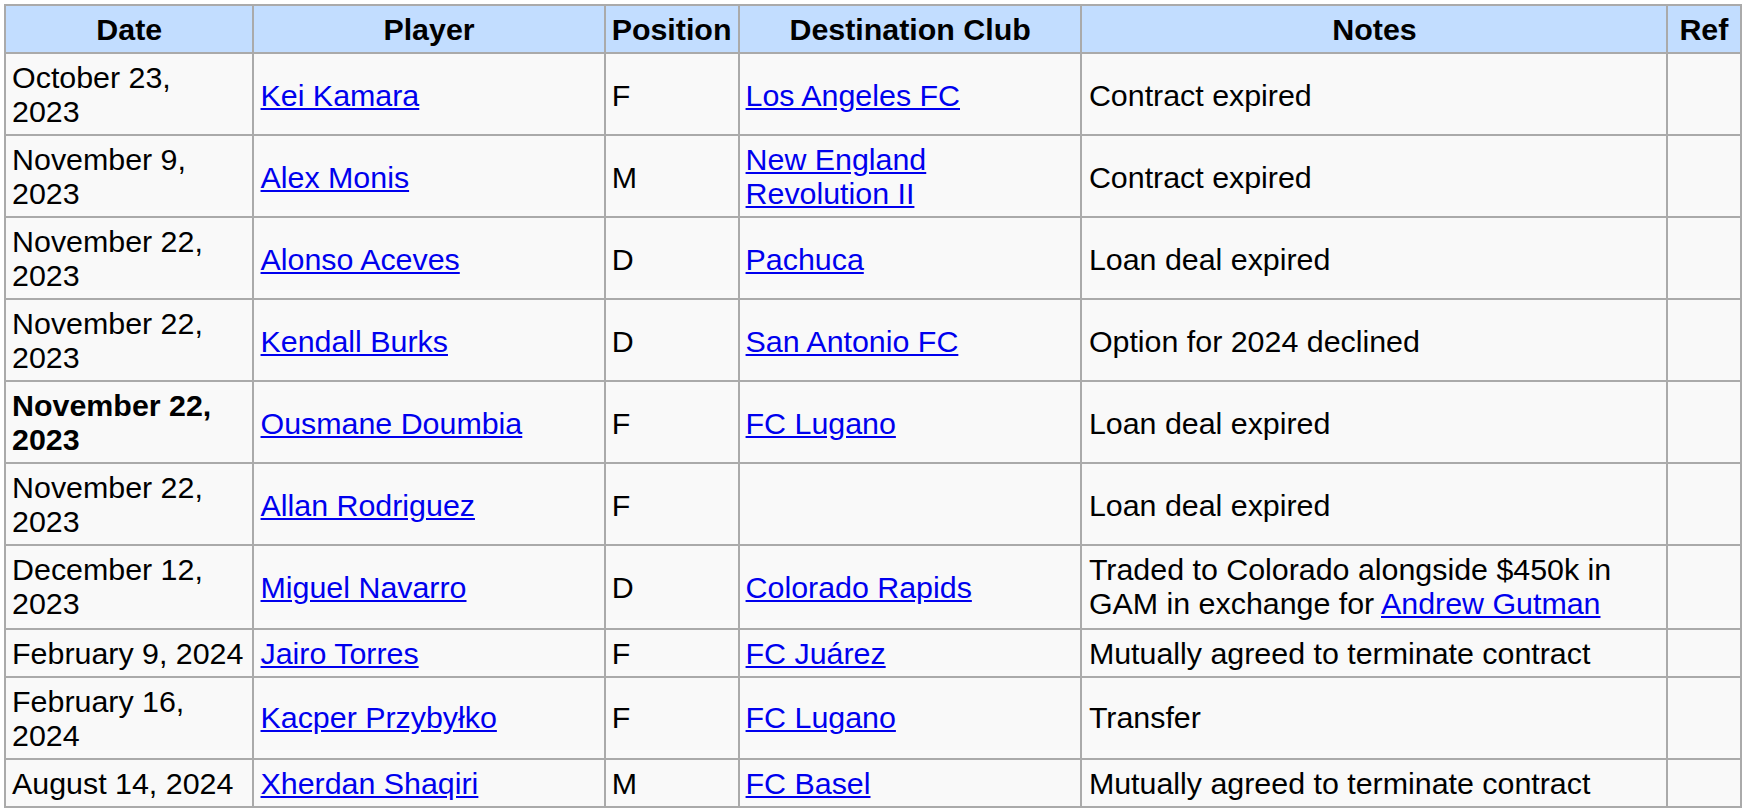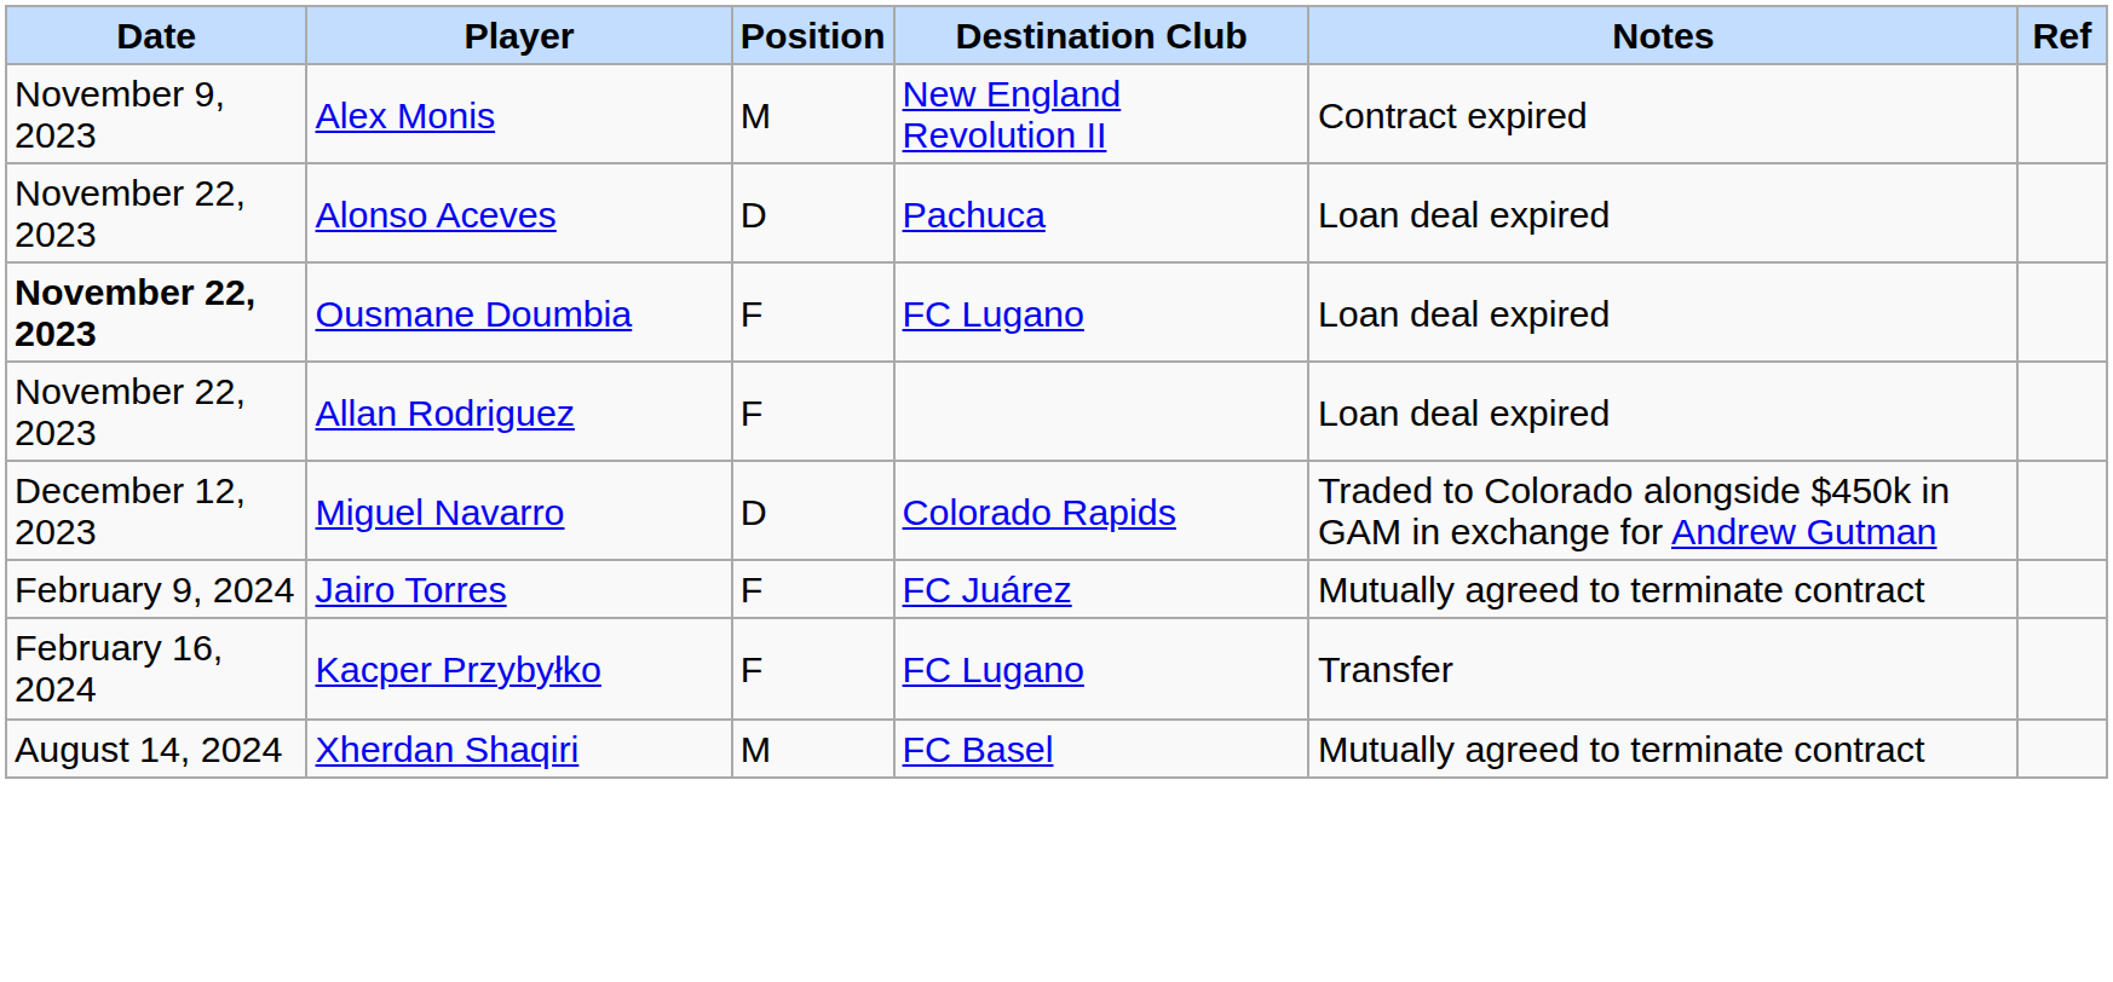 <table class="wikitable" style="text-align:left; font-size:95%;">
 <tr>
 <th style="background:#c2ddff; width:120px;">Date</th>
 <th style="background:#c2ddff; width:175px;">Player</th>
 <th style="background:#c2ddff; width:50px;">Position</th>
 <th style="background:#c2ddff; width:170px;">Destination Club</th>
 <th style="background:#c2ddff; width:300px;">Notes</th>
 <th style="background:#c2ddff; width:30px;">Ref</th>
-</tr>
-<tr>
-<td>October 23, 2023</td>
-<td> <a href='#'>Kei Kamara</a></td>
-<td>F</td>
-<td> <a href='#'>Los Angeles FC</a></td>
-<td>Contract expired</td>
-<td></td>
 </tr>
 <tr>
 <td>November 9, 2023</td>
 <td> <a href='#'>Alex Monis</a></td>
 <td>M</td>
 <td> <a href='#'>New England Revolution II</a></td>
 <td>Contract expired</td>
 <td></td>
 </tr>
 <tr>
 <td>November 22, 2023</td>
 <td> <a href='#'>Alonso Aceves</a></td>
 <td>D</td>
 <td> <a href='#'>Pachuca</a></td>
 <td>Loan deal expired</td>
-<td></td>
-</tr>
-<tr>
-<td>November 22, 2023</td>
-<td> <a href='#'>Kendall Burks</a></td>
-<td>D</td>
-<td> <a href='#'>San Antonio FC</a></td>
-<td>Option for 2024 declined</td>
 <td></td>
 </tr>
 <tr>
 <td><strong>November 22, 2023</strong></td>
 <td> <a href='#'>Ousmane Doumbia</a></td>
 <td>F</td>
 <td> <a href='#'>FC Lugano</a></td>
 <td>Loan deal expired</td>
 <td></td>
 </tr>
 <tr>
 <td>November 22, 2023</td>
 <td> <a href='#'>Allan Rodriguez</a></td>
 <td>F</td>
 <td></td>
 <td>Loan deal expired</td>
 <td></td>
 </tr>
 <tr>
 <td>December 12, 2023</td>
 <td> <a href='#'>Miguel Navarro</a></td>
 <td>D</td>
 <td> <a href='#'>Colorado Rapids</a></td>
 <td>Traded to Colorado alongside $450k in GAM in exchange for <a href='#'>Andrew Gutman</a></td>
 <td></td>
 </tr>
 <tr>
 <td>February 9, 2024</td>
 <td> <a href='#'>Jairo Torres</a></td>
 <td>F</td>
 <td> <a href='#'>FC Juárez</a></td>
 <td>Mutually agreed to terminate contract</td>
 <td></td>
 </tr>
 <tr>
 <td>February 16, 2024</td>
 <td> <a href='#'>Kacper Przybyłko</a></td>
 <td>F</td>
 <td> <a href='#'>FC Lugano</a></td>
 <td>Transfer</td>
 <td></td>
 </tr>
 <tr>
 <td>August 14, 2024</td>
 <td> <a href='#'>Xherdan Shaqiri</a></td>
 <td>M</td>
 <td> <a href='#'>FC Basel</a></td>
 <td>Mutually agreed to terminate contract</td>
 <td></td>
 </tr>
 <tr>
 </tr>
 </table>
